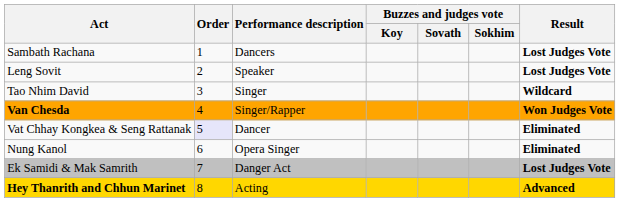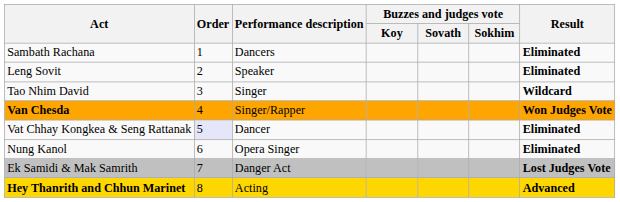 <table class="wikitable plainrowheaders">
 <tr>
 <th rowspan=2>Act</th>
 <th rowspan=2>Order</th>
 <th rowspan=2>Performance description</th>
 <th colspan=3>Buzzes and judges vote</th>
 <th rowspan=2 colspan=3>Result</th>
 </tr>
 <tr>
 <th style="width:60px;">Koy</th>
 <th style="width:60px;">Sovath</th>
 <th style="width:60px;">Sokhim</th>
 </tr>
 <tr>
 <td>Sambath Rachana</td>
 <td>1</td>
 <td>Dancers</td>
 <td></td>
 <td></td>
 <td></td>
-<td><strong>Lost Judges Vote</strong></td>
+<td><strong>Eliminated</strong></td>
 </tr>
 <tr>
 <td>Leng Sovit</td>
 <td>2</td>
 <td>Speaker</td>
 <td></td>
 <td></td>
 <td></td>
-<td><strong>Lost Judges Vote</strong></td>
+<td><strong>Eliminated</strong></td>
 </tr>
 <tr>
 <td>Tao Nhim David</td>
 <td>3</td>
 <td>Singer</td>
 <td></td>
 <td></td>
 <td></td>
 <td><strong>Wildcard</strong></td>
 </tr>
 <tr style="background:orange;">
 <td><strong>Van Chesda</strong></td>
 <td>4</td>
 <td>Singer/Rapper</td>
 <td style="text-align:center;"></td>
 <td></td>
 <td style="text-align:center;"></td>
 <td><strong>Won Judges Vote</strong></td>
 </tr>
 <tr>
 <td>Vat Chhay Kongkea & Seng Rattanak</td>
 <td style="background: lavender;">5</td>
 <td>Dancer</td>
 <td></td>
 <td></td>
 <td></td>
 <td><strong>Eliminated</strong></td>
 </tr>
 <tr>
 <td>Nung Kanol</td>
 <td>6</td>
 <td>Opera Singer</td>
 <td></td>
 <td></td>
 <td></td>
 <td><strong>Eliminated</strong></td>
 </tr>
 <tr style="background:silver;">
 <td>Ek Samidi & Mak Samrith</td>
 <td>7</td>
 <td>Danger Act</td>
 <td></td>
 <td style="text-align:center;"></td>
 <td></td>
 <td><strong>Lost Judges Vote</strong></td>
 </tr>
 <tr style="background:gold;">
 <td><strong>Hey Thanrith and Chhun Marinet</strong></td>
 <td>8</td>
 <td>Acting</td>
 <td></td>
 <td></td>
 <td></td>
 <td><strong>Advanced</strong></td>
 </tr>
 </table>
